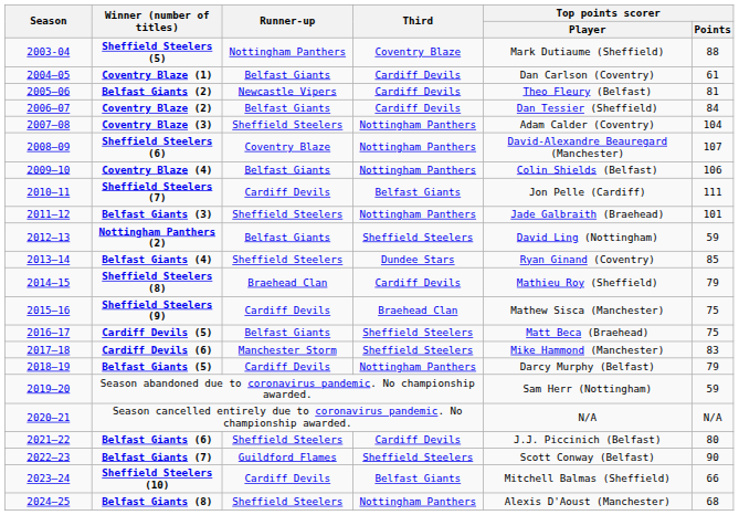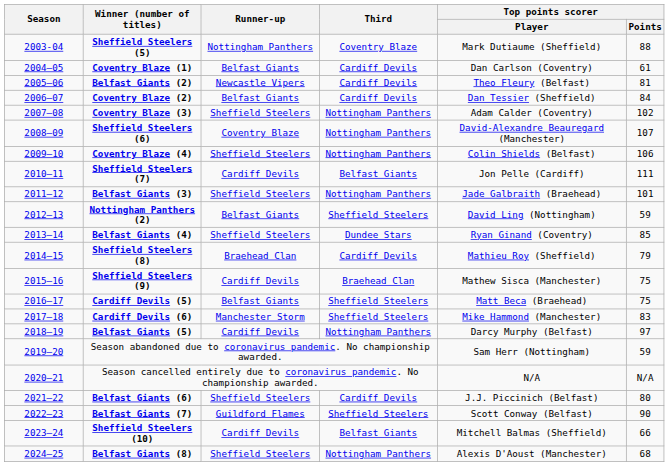 <table class="wikitable" style="text-align: center;">
 <tr>
 <th rowspan=2 width=105>Season</th>
 <th rowspan=2 width=160>Winner (number of titles)</th>
 <th rowspan=2 width=160>Runner-up</th>
 <th rowspan=2 width=160>Third</th>
 <th colspan=2>Top points scorer</th>
 </tr>
 <tr>
 <th width=260>Player</th>
 <th>Points</th>
 </tr>
 <tr>
 <td><a href='#'>2003-04</a></td>
 <td><strong><a href='#'>Sheffield Steelers</a> (5)</strong></td>
 <td><a href='#'>Nottingham Panthers</a></td>
 <td><a href='#'>Coventry Blaze</a></td>
 <td>Mark Dutiaume (Sheffield)</td>
 <td>88</td>
 </tr>
 <tr>
 <td><a href='#'>2004–05</a></td>
 <td><strong><a href='#'>Coventry Blaze</a> (1)</strong></td>
 <td><a href='#'>Belfast Giants</a></td>
 <td><a href='#'>Cardiff Devils</a></td>
 <td>Dan Carlson (Coventry)</td>
 <td>61</td>
 </tr>
 <tr>
 <td><a href='#'>2005–06</a></td>
 <td><strong><a href='#'>Belfast Giants</a> (2)</strong></td>
 <td><a href='#'>Newcastle Vipers</a></td>
 <td><a href='#'>Cardiff Devils</a></td>
 <td><a href='#'>Theo Fleury</a> (Belfast)</td>
 <td>81</td>
 </tr>
 <tr>
 <td><a href='#'>2006–07</a></td>
 <td><strong><a href='#'>Coventry Blaze</a> (2)</strong></td>
 <td><a href='#'>Belfast Giants</a></td>
 <td><a href='#'>Cardiff Devils</a></td>
 <td><a href='#'>Dan Tessier</a> (Sheffield)</td>
 <td>84</td>
 </tr>
 <tr>
 <td><a href='#'>2007–08</a></td>
 <td><strong><a href='#'>Coventry Blaze</a> (3)</strong></td>
 <td><a href='#'>Sheffield Steelers</a></td>
 <td><a href='#'>Nottingham Panthers</a></td>
 <td>Adam Calder (Coventry)</td>
-<td>104</td>
+<td>102</td>
 </tr>
 <tr>
 <td><a href='#'>2008–09</a></td>
 <td><strong><a href='#'>Sheffield Steelers</a> (6)</strong></td>
 <td><a href='#'>Coventry Blaze</a></td>
 <td><a href='#'>Nottingham Panthers</a></td>
 <td><a href='#'>David-Alexandre Beauregard</a> (Manchester)</td>
 <td>107</td>
 </tr>
 <tr>
 <td><a href='#'>2009–10</a></td>
 <td><strong><a href='#'>Coventry Blaze</a> (4)</strong></td>
-<td><a href='#'>Belfast Giants</a></td>
+<td><a href='#'>Sheffield Steelers</a></td>
 <td><a href='#'>Nottingham Panthers</a></td>
 <td><a href='#'>Colin Shields</a> (Belfast)</td>
 <td>106</td>
 </tr>
 <tr>
 <td><a href='#'>2010–11</a></td>
 <td><strong><a href='#'>Sheffield Steelers</a> (7)</strong></td>
 <td><a href='#'>Cardiff Devils</a></td>
 <td><a href='#'>Belfast Giants</a></td>
 <td>Jon Pelle (Cardiff)</td>
 <td>111</td>
 </tr>
 <tr>
 <td><a href='#'>2011–12</a></td>
 <td><strong><a href='#'>Belfast Giants</a> (3)</strong></td>
 <td><a href='#'>Sheffield Steelers</a></td>
 <td><a href='#'>Nottingham Panthers</a></td>
 <td><a href='#'>Jade Galbraith</a> (Braehead)</td>
 <td>101</td>
 </tr>
 <tr>
 <td><a href='#'>2012–13</a></td>
 <td><strong><a href='#'>Nottingham Panthers</a> (2)</strong></td>
 <td><a href='#'>Belfast Giants</a></td>
 <td><a href='#'>Sheffield Steelers</a></td>
 <td><a href='#'>David Ling</a> (Nottingham)</td>
 <td>59</td>
 </tr>
 <tr>
 <td><a href='#'>2013–14</a></td>
 <td><strong><a href='#'>Belfast Giants</a> (4)</strong></td>
 <td><a href='#'>Sheffield Steelers</a></td>
 <td><a href='#'>Dundee Stars</a></td>
 <td><a href='#'>Ryan Ginand</a> (Coventry)</td>
 <td>85</td>
 </tr>
 <tr>
 <td><a href='#'>2014–15</a></td>
 <td><strong><a href='#'>Sheffield Steelers</a> (8)</strong></td>
 <td><a href='#'>Braehead Clan</a></td>
 <td><a href='#'>Cardiff Devils</a></td>
 <td><a href='#'>Mathieu Roy</a> (Sheffield)</td>
 <td>79</td>
 </tr>
 <tr>
 <td><a href='#'>2015–16</a></td>
 <td><strong><a href='#'>Sheffield Steelers</a> (9)</strong></td>
 <td><a href='#'>Cardiff Devils</a></td>
 <td><a href='#'>Braehead Clan</a></td>
 <td>Mathew Sisca (Manchester)</td>
 <td>75</td>
 </tr>
 <tr>
 <td><a href='#'>2016–17</a></td>
 <td><strong><a href='#'>Cardiff Devils</a> (5)</strong></td>
 <td><a href='#'>Belfast Giants</a></td>
 <td><a href='#'>Sheffield Steelers</a></td>
 <td><a href='#'>Matt Beca</a> (Braehead)</td>
 <td>75</td>
 </tr>
 <tr>
 <td><a href='#'>2017–18</a></td>
 <td><strong><a href='#'>Cardiff Devils</a> (6)</strong></td>
 <td><a href='#'>Manchester Storm</a></td>
 <td><a href='#'>Sheffield Steelers</a></td>
 <td><a href='#'>Mike Hammond</a> (Manchester)</td>
 <td>83</td>
 </tr>
 <tr>
 <td><a href='#'>2018–19</a></td>
 <td><strong><a href='#'>Belfast Giants</a> (5)</strong></td>
 <td><a href='#'>Cardiff Devils</a></td>
 <td><a href='#'>Nottingham Panthers</a></td>
 <td>Darcy Murphy (Belfast)</td>
-<td>79</td>
+<td>97</td>
 </tr>
 <tr>
 <td><a href='#'>2019–20</a></td>
 <td align=center colspan=3>Season abandoned due to <a href='#'>coronavirus pandemic</a>. No championship awarded.</td>
 <td>Sam Herr (Nottingham)</td>
 <td>59</td>
 </tr>
 <tr>
 <td><a href='#'>2020–21</a></td>
 <td align=center colspan=3>Season cancelled entirely due to <a href='#'>coronavirus pandemic</a>. No championship awarded.</td>
 <td>N/A</td>
 <td>N/A</td>
 </tr>
 <tr>
 <td><a href='#'>2021–22</a></td>
 <td><strong><a href='#'>Belfast Giants</a> (6)</strong></td>
 <td><a href='#'>Sheffield Steelers</a></td>
 <td><a href='#'>Cardiff Devils</a></td>
 <td>J.J. Piccinich (Belfast)</td>
 <td>80</td>
 </tr>
 <tr>
 <td><a href='#'>2022–23</a></td>
 <td><strong><a href='#'>Belfast Giants</a> (7)</strong></td>
 <td><a href='#'>Guildford Flames</a></td>
 <td><a href='#'>Sheffield Steelers</a></td>
 <td>Scott Conway (Belfast)</td>
 <td>90</td>
 </tr>
 <tr>
 <td><a href='#'>2023–24</a></td>
 <td><strong><a href='#'>Sheffield Steelers</a> (10)</strong></td>
 <td><a href='#'>Cardiff Devils</a></td>
 <td><a href='#'>Belfast Giants</a></td>
 <td>Mitchell Balmas (Sheffield)</td>
 <td>66</td>
 </tr>
 <tr>
 <td><a href='#'>2024–25</a></td>
 <td><strong><a href='#'>Belfast Giants</a> (8)</strong></td>
 <td><a href='#'>Sheffield Steelers</a></td>
 <td><a href='#'>Nottingham Panthers</a></td>
 <td>Alexis D'Aoust (Manchester)</td>
 <td>68</td>
 </tr>
 </table>
